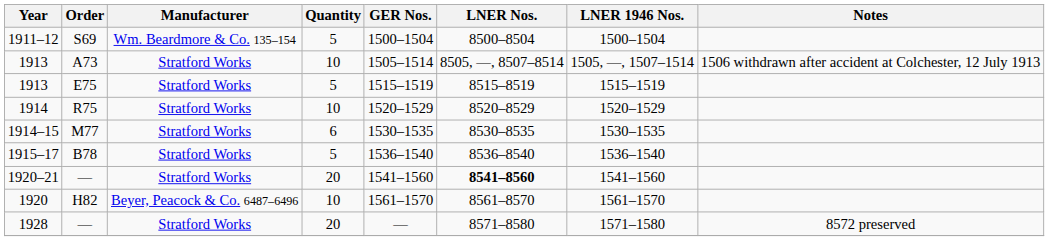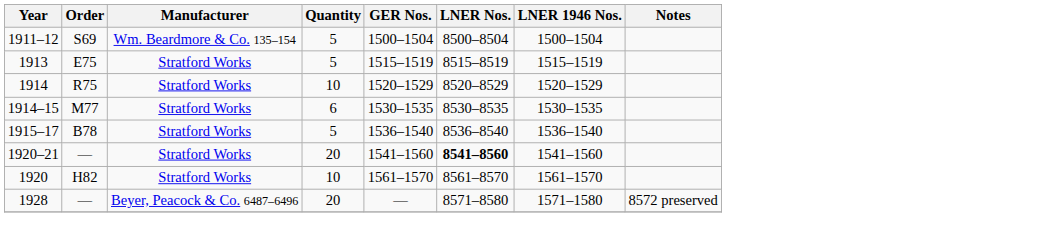 <table class=wikitable style=text-align:center>
 <tr>
 <th>Year</th>
 <th>Order</th>
 <th>Manufacturer</th>
 <th>Quantity</th>
 <th>GER Nos.</th>
 <th>LNER Nos.</th>
 <th>LNER 1946 Nos.</th>
 <th>Notes</th>
 </tr>
 <tr>
 <td>1911–12</td>
 <td>S69</td>
 <td><a href='#'>Wm. Beardmore & Co.</a> <small>135–154</small></td>
 <td>5</td>
 <td>1500–1504</td>
 <td>8500–8504</td>
 <td>1500–1504</td>
 <td></td>
-</tr>
-<tr>
-<td>1913</td>
-<td>A73</td>
-<td><a href='#'>Stratford Works</a></td>
-<td>10</td>
-<td>1505–1514</td>
-<td>8505, —, 8507–8514</td>
-<td>1505, —, 1507–1514</td>
-<td>1506 withdrawn after accident at Colchester, 12 July 1913</td>
 </tr>
 <tr>
 <td>1913</td>
 <td>E75</td>
 <td><a href='#'>Stratford Works</a></td>
 <td>5</td>
 <td>1515–1519</td>
 <td>8515–8519</td>
 <td>1515–1519</td>
 <td></td>
 </tr>
 <tr>
 <td>1914</td>
 <td>R75</td>
 <td><a href='#'>Stratford Works</a></td>
 <td>10</td>
 <td>1520–1529</td>
 <td>8520–8529</td>
 <td>1520–1529</td>
 <td></td>
 </tr>
 <tr>
 <td>1914–15</td>
 <td>M77</td>
 <td><a href='#'>Stratford Works</a></td>
 <td>6</td>
 <td>1530–1535</td>
 <td>8530–8535</td>
 <td>1530–1535</td>
 <td></td>
 </tr>
 <tr>
 <td>1915–17</td>
 <td>B78</td>
 <td><a href='#'>Stratford Works</a></td>
 <td>5</td>
 <td>1536–1540</td>
 <td>8536–8540</td>
 <td>1536–1540</td>
 <td></td>
 </tr>
 <tr>
 <td>1920–21</td>
 <td>—</td>
 <td><a href='#'>Stratford Works</a></td>
 <td>20</td>
 <td>1541–1560</td>
 <td><strong>8541–8560</strong></td>
 <td>1541–1560</td>
 <td></td>
 </tr>
 <tr>
 <td>1920</td>
 <td>H82</td>
-<td><a href='#'>Beyer, Peacock & Co.</a> <small>6487–6496</small></td>
+<td><a href='#'>Stratford Works</a></td>
 <td>10</td>
 <td>1561–1570</td>
 <td>8561–8570</td>
 <td>1561–1570</td>
 <td></td>
 </tr>
 <tr>
 <td>1928</td>
 <td>—</td>
-<td><a href='#'>Stratford Works</a></td>
+<td><a href='#'>Beyer, Peacock & Co.</a> <small>6487–6496</small></td>
 <td>20</td>
 <td>—</td>
 <td>8571–8580</td>
 <td>1571–1580</td>
 <td>8572 preserved</td>
 </tr>
 <tr>
 </tr>
 </table>
